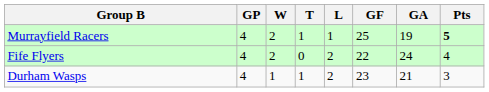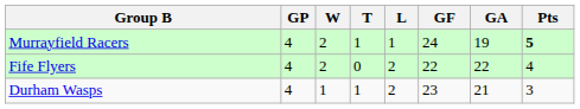 <table class="wikitable">
 <tr>
 <th width="40%">Group B</th>
 <th width="5%">GP</th>
 <th width="5%">W</th>
 <th width="5%">T</th>
 <th width="5%">L</th>
 <th width="7.5%">GF</th>
 <th width="7.5%">GA</th>
 <th width="7.5%">Pts</th>
 </tr>
 <tr bgcolor="#CCFFCC">
 <td><a href='#'>Murrayfield Racers</a></td>
 <td>4</td>
 <td>2</td>
 <td>1</td>
 <td>1</td>
-<td>25</td>
+<td>24</td>
 <td>19</td>
 <td><strong>5</strong></td>
 </tr>
 <tr bgcolor="#CCFFCC">
 <td><a href='#'>Fife Flyers</a></td>
 <td>4</td>
 <td>2</td>
 <td>0</td>
 <td>2</td>
 <td>22</td>
-<td>24</td>
+<td>22</td>
 <td>4</td>
 </tr>
 <tr>
 <td><a href='#'>Durham Wasps</a></td>
 <td>4</td>
 <td>1</td>
 <td>1</td>
 <td>2</td>
 <td>23</td>
 <td>21</td>
 <td>3</td>
 </tr>
 </table>
